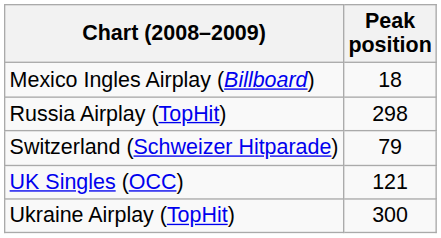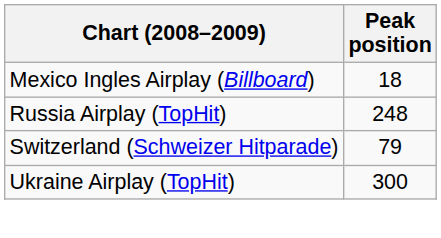 <table class="wikitable sortable">
 <tr>
 <th>Chart (2008–2009)</th>
 <th>Peak<br>position</th>
 </tr>
 <tr>
 <td>Mexico Ingles Airplay (<a href='#'><em>Billboard</em></a>)</td>
 <td align="center">18</td>
 </tr>
 <tr>
 <td>Russia Airplay (<a href='#'>TopHit</a>)</td>
-<td align="center">298</td>
+<td align="center">248</td>
 </tr>
 <tr>
 <td>Switzerland (<a href='#'>Schweizer Hitparade</a>)</td>
 <td align="center">79</td>
 </tr>
 <tr>
-<td><a href='#'>UK Singles</a> (<a href='#'>OCC</a>)</td>
-<td align="center">121</td>
-</tr>
-<tr>
 <td>Ukraine Airplay (<a href='#'>TopHit</a>)</td>
 <td align="center">300</td>
 </tr>
 </table>
